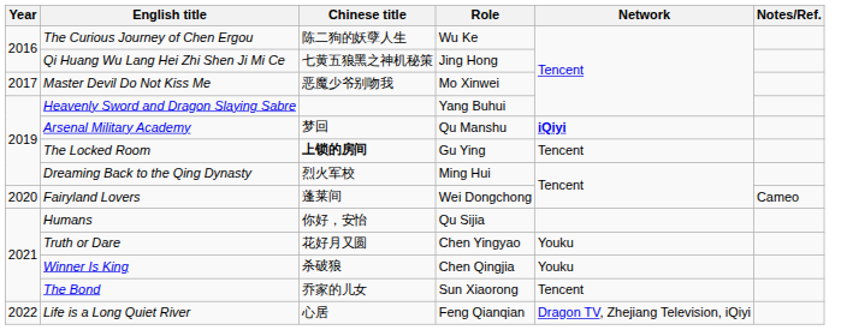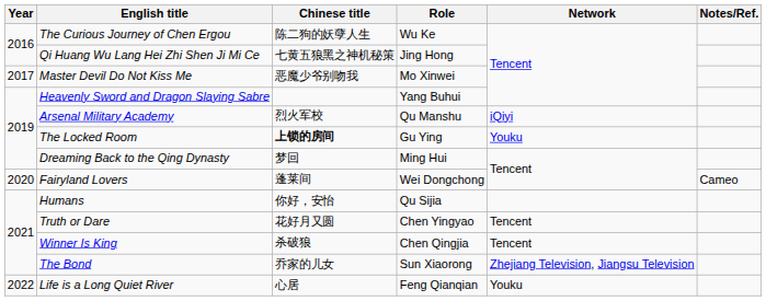 <table class="wikitable sortable">
 <tr>
 <th>Year</th>
 <th>English title</th>
 <th>Chinese title</th>
 <th>Role</th>
 <th>Network</th>
 <th class="unsortable">Notes/Ref.</th>
 </tr>
 <tr>
 <td rowspan=2>2016</td>
 <td><em>The Curious Journey of Chen Ergou</em></td>
 <td>陈二狗的妖孽人生</td>
 <td>Wu Ke</td>
 <td rowspan=4><a href='#'>Tencent</a></td>
 <td></td>
 </tr>
 <tr>
 <td><em>Qi Huang Wu Lang Hei Zhi Shen Ji Mi Ce</em></td>
 <td>七黄五狼黑之神机秘策</td>
 <td>Jing Hong</td>
 <td></td>
 </tr>
 <tr>
 <td>2017</td>
 <td><em>Master Devil Do Not Kiss Me</em></td>
 <td>恶魔少爷别吻我</td>
 <td>Mo Xinwei</td>
 <td></td>
 </tr>
 <tr>
 <td rowspan=4>2019</td>
 <td><em><a href='#'>Heavenly Sword and Dragon Slaying Sabre</a></em></td>
 <td></td>
 <td>Yang Buhui</td>
 <td></td>
 </tr>
 <tr>
 <td><em><a href='#'>Arsenal Military Academy</a> </em></td>
-<td>梦回</td>
+<td>烈火军校</td>
 <td>Qu Manshu</td>
-<td><strong><a href='#'>iQiyi</a></strong></td>
+<td><a href='#'>iQiyi</a></td>
 <td></td>
 </tr>
 <tr>
 <td><em>The Locked Room</em></td>
 <td><strong>上锁的房间</strong></td>
 <td>Gu Ying</td>
-<td>Tencent</td>
+<td><a href='#'>Youku</a></td>
 <td></td>
 </tr>
 <tr>
 <td><em>Dreaming Back to the Qing Dynasty </em></td>
-<td>烈火军校</td>
+<td>梦回</td>
 <td>Ming Hui</td>
 <td rowspan=2>Tencent</td>
 <td></td>
 </tr>
 <tr>
 <td rowspan=1>2020</td>
 <td><em>Fairyland Lovers</em></td>
 <td>蓬莱间</td>
 <td>Wei Dongchong</td>
 <td>Cameo</td>
 </tr>
 <tr>
 <td rowspan=4>2021</td>
 <td><em>Humans</em></td>
 <td>你好，安怡</td>
 <td>Qu Sijia</td>
 <td></td>
 <td></td>
 </tr>
 <tr>
 <td><em>Truth or Dare</em></td>
 <td>花好月又圆</td>
 <td>Chen Yingyao</td>
-<td>Youku</td>
+<td>Tencent</td>
 <td></td>
 </tr>
 <tr>
 <td><em><a href='#'>Winner Is King</a></em></td>
 <td>杀破狼</td>
 <td>Chen Qingjia</td>
-<td>Youku</td>
+<td>Tencent</td>
 <td></td>
 </tr>
 <tr>
 <td><em><a href='#'>The Bond</a></em></td>
 <td>乔家的儿女</td>
 <td>Sun Xiaorong</td>
-<td>Tencent</td>
+<td><a href='#'>Zhejiang Television</a>, <a href='#'>Jiangsu Television</a></td>
 <td></td>
 </tr>
 <tr>
 <td>2022</td>
 <td><em>Life is a Long Quiet River</em></td>
 <td>心居</td>
 <td>Feng Qianqian</td>
-<td><a href='#'>Dragon TV</a>, Zhejiang Television, iQiyi</td>
+<td>Youku</td>
 <td></td>
 </tr>
 </table>
